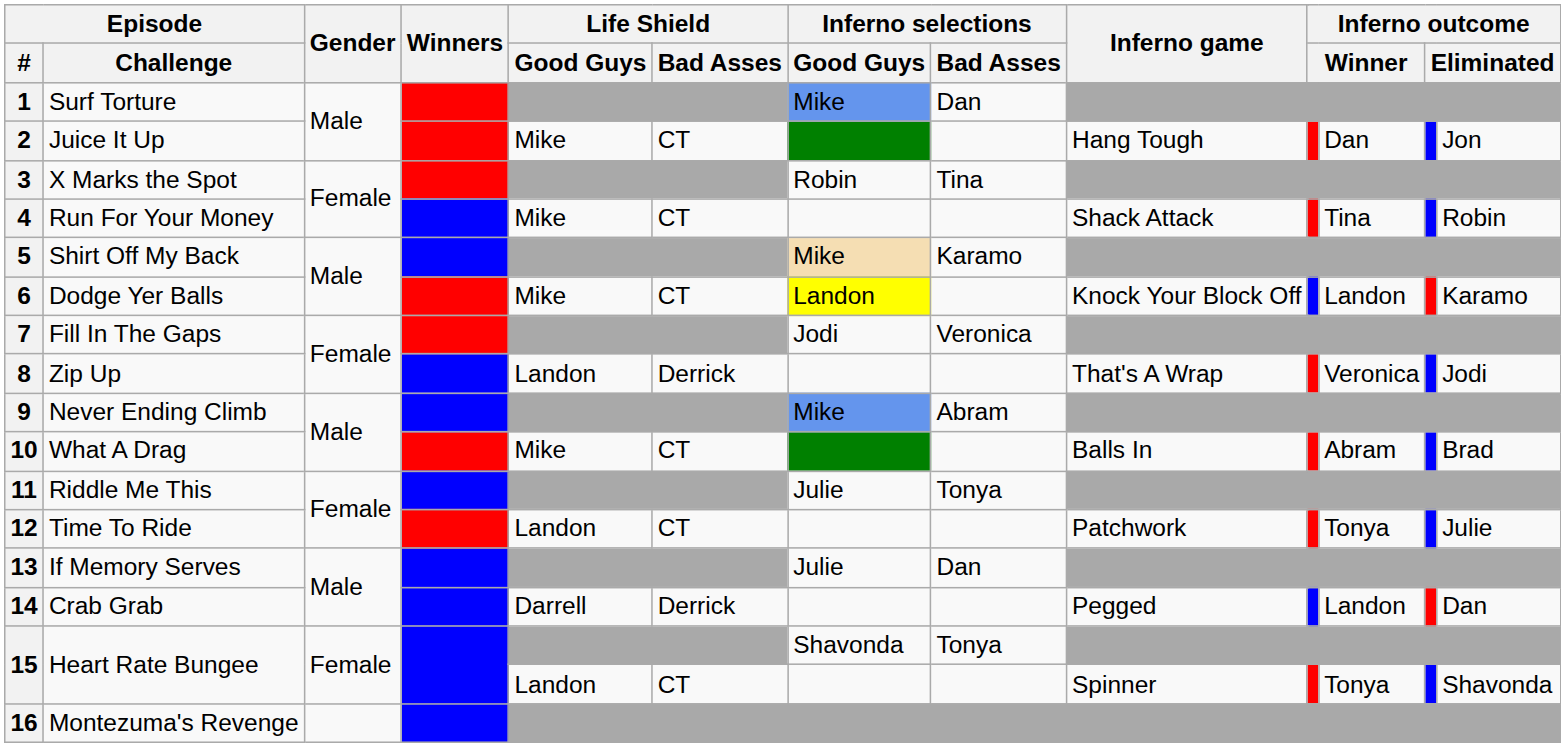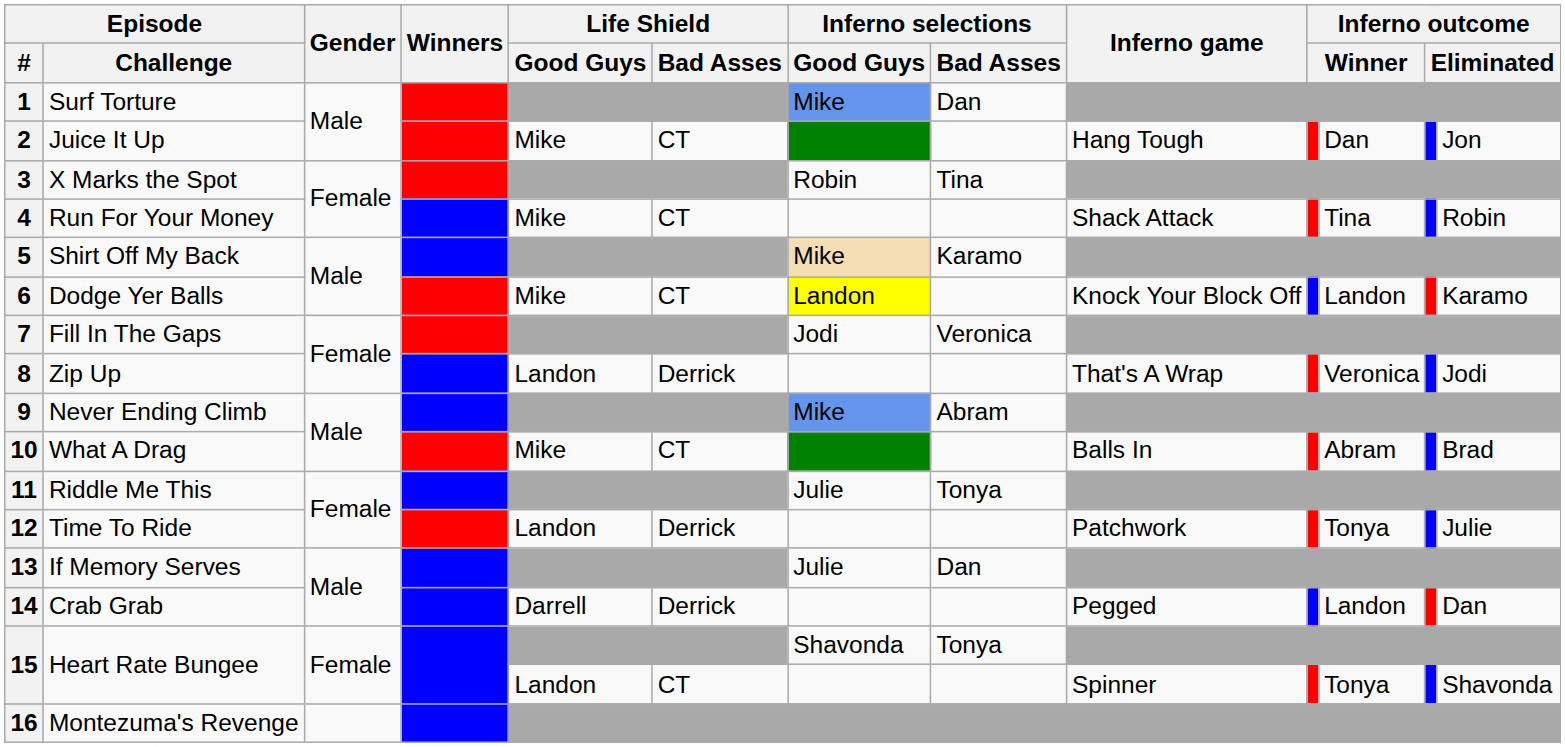 <table class="wikitable" style="font-size:100%; white-space:nowrap">
 <tr>
 <th colspan=2>Episode</th>
 <th rowspan=2>Gender</th>
 <th rowspan=2>Winners</th>
 <th colspan=2>Life Shield</th>
 <th colspan=2>Inferno selections</th>
 <th rowspan=2 colspan=2>Inferno game</th>
 <th colspan=4>Inferno outcome</th>
 </tr>
 <tr>
 <th>#</th>
 <th>Challenge</th>
 <th>Good Guys</th>
 <th>Bad Asses</th>
 <th>Good Guys</th>
 <th>Bad Asses</th>
 <th colspan=2>Winner</th>
 <th colspan=2>Eliminated</th>
 </tr>
 <tr>
 <th>1</th>
 <td>Surf Torture</td>
 <td rowspan=2>Male</td>
 <td bgcolor="red"></td>
 <td colspan=2 bgcolor="darkgray"></td>
 <td bgcolor="cornflowerblue">Mike</td>
 <td>Dan</td>
 <td colspan=6 bgcolor="darkgray"></td>
 </tr>
 <tr>
 <th>2</th>
 <td>Juice It Up</td>
 <td bgcolor="red"></td>
 <td>Mike</td>
 <td>CT</td>
 <td bgcolor="green"></td>
 <td></td>
 <td colspan=2>Hang Tough</td>
 <td bgcolor="red"></td>
 <td>Dan</td>
 <td bgcolor="blue"></td>
 <td>Jon</td>
 </tr>
 <tr>
 <th>3</th>
 <td>X Marks the Spot</td>
 <td rowspan=2>Female</td>
 <td bgcolor="red"></td>
 <td colspan=2 bgcolor="darkgray"></td>
 <td>Robin</td>
 <td>Tina</td>
 <td colspan=6 bgcolor="darkgray"></td>
 </tr>
 <tr>
 <th>4</th>
 <td>Run For Your Money</td>
 <td bgcolor="blue"></td>
 <td>Mike</td>
 <td>CT</td>
 <td></td>
 <td></td>
 <td colspan=2>Shack Attack</td>
 <td bgcolor="red"></td>
 <td>Tina</td>
 <td bgcolor="blue"></td>
 <td>Robin</td>
 </tr>
 <tr>
 <th>5</th>
 <td>Shirt Off My Back</td>
 <td rowspan=2>Male</td>
 <td bgcolor="blue"></td>
 <td colspan=2 bgcolor="darkgray"></td>
 <td bgcolor="wheat">Mike</td>
 <td>Karamo</td>
 <td colspan=6 bgcolor="darkgray"></td>
 </tr>
 <tr>
 <th>6</th>
 <td>Dodge Yer Balls</td>
 <td bgcolor="red"></td>
 <td>Mike</td>
 <td>CT</td>
 <td bgcolor="yellow">Landon</td>
 <td></td>
 <td colspan=2>Knock Your Block Off</td>
 <td bgcolor="blue"></td>
 <td>Landon</td>
 <td bgcolor="red"></td>
 <td>Karamo</td>
 </tr>
 <tr>
 <th>7</th>
 <td>Fill In The Gaps</td>
 <td rowspan=2>Female</td>
 <td bgcolor="red"></td>
 <td colspan=2 bgcolor="darkgray"></td>
 <td>Jodi</td>
 <td>Veronica</td>
 <td colspan=6 bgcolor="darkgray"></td>
 </tr>
 <tr>
 <th>8</th>
 <td>Zip Up</td>
 <td bgcolor="blue"></td>
 <td>Landon</td>
 <td>Derrick</td>
 <td></td>
 <td></td>
 <td colspan=2>That's A Wrap</td>
 <td bgcolor="red"></td>
 <td>Veronica</td>
 <td bgcolor="blue"></td>
 <td>Jodi</td>
 </tr>
 <tr>
 <th>9</th>
 <td>Never Ending Climb</td>
 <td rowspan=2>Male</td>
 <td bgcolor="blue"></td>
 <td colspan=2 bgcolor="darkgray"></td>
 <td bgcolor="cornflowerblue">Mike</td>
 <td>Abram</td>
 <td colspan=6 bgcolor="darkgray"></td>
 </tr>
 <tr>
 <th>10</th>
 <td>What A Drag</td>
 <td bgcolor="red"></td>
 <td>Mike</td>
 <td>CT</td>
 <td bgcolor="green"></td>
 <td></td>
 <td colspan=2>Balls In</td>
 <td bgcolor="red"></td>
 <td>Abram</td>
 <td bgcolor="blue"></td>
 <td>Brad</td>
 </tr>
 <tr>
 <th>11</th>
 <td>Riddle Me This</td>
 <td rowspan=2>Female</td>
 <td bgcolor="blue"></td>
 <td colspan=2 bgcolor="darkgray"></td>
 <td>Julie</td>
 <td>Tonya</td>
 <td colspan=6 bgcolor="darkgray"></td>
 </tr>
 <tr>
 <th>12</th>
 <td>Time To Ride</td>
 <td bgcolor="red"></td>
 <td>Landon</td>
-<td>CT</td>
+<td>Derrick</td>
 <td></td>
 <td></td>
 <td colspan=2>Patchwork</td>
 <td bgcolor="red"></td>
 <td>Tonya</td>
 <td bgcolor="blue"></td>
 <td>Julie</td>
 </tr>
 <tr>
 <th>13</th>
 <td>If Memory Serves</td>
 <td rowspan=2>Male</td>
 <td bgcolor="blue"></td>
 <td colspan=2 bgcolor="darkgray"></td>
 <td>Julie</td>
 <td>Dan</td>
 <td colspan=6 bgcolor="darkgray"></td>
 </tr>
 <tr>
 <th>14</th>
 <td>Crab Grab</td>
 <td bgcolor="blue"></td>
 <td>Darrell</td>
 <td>Derrick</td>
 <td></td>
 <td></td>
 <td colspan=2>Pegged</td>
 <td bgcolor="blue"></td>
 <td>Landon</td>
 <td bgcolor="red"></td>
 <td>Dan</td>
 </tr>
 <tr>
 <th rowspan=2>15</th>
 <td rowspan=2>Heart Rate Bungee</td>
 <td rowspan=2>Female</td>
 <td rowspan=2 bgcolor="blue"></td>
 <td colspan=2 bgcolor="darkgray"></td>
 <td>Shavonda</td>
 <td>Tonya</td>
 <td colspan=6 bgcolor="darkgray"></td>
 </tr>
 <tr>
 <td>Landon</td>
 <td>CT</td>
 <td></td>
 <td></td>
 <td colspan=2>Spinner</td>
 <td bgcolor="red"></td>
 <td>Tonya</td>
 <td bgcolor="blue"></td>
 <td>Shavonda</td>
 </tr>
 <tr>
 <th>16</th>
 <td>Montezuma's Revenge</td>
 <td></td>
 <td bgcolor="blue"></td>
 <td colspan=11 bgcolor="darkgray"></td>
 </tr>
 </table>
